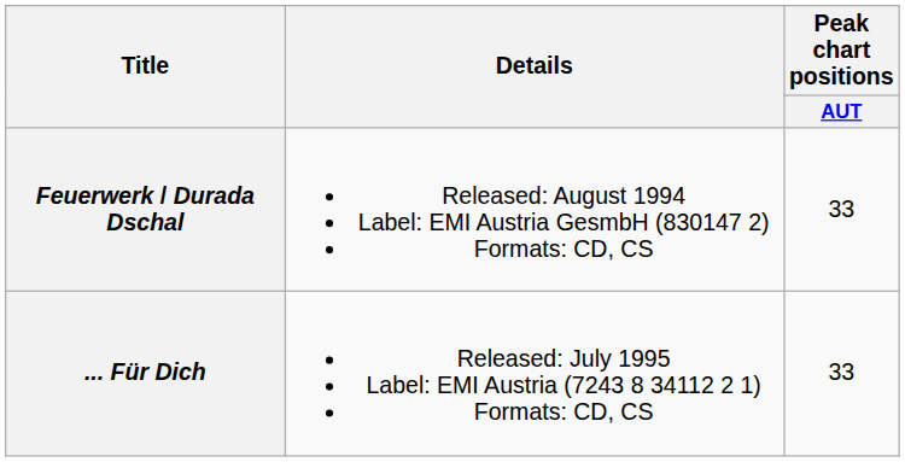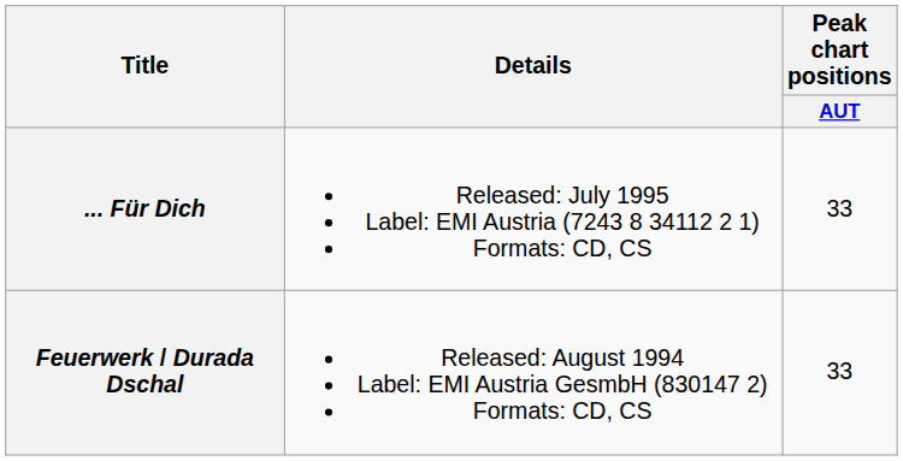 <table class="wikitable plainrowheaders" style="text-align:center;">
 <tr>
 <th scope="col" rowspan="2" style="width:12em;">Title</th>
 <th scope="col" rowspan="2" style="width:22em;">Details</th>
 <th scope="col" colspan="1">Peak chart positions</th>
 </tr>
 <tr>
 <th scope="col" style="width:3em;font-size:85%;"><a href='#'>AUT</a><br></th>
 </tr>
 <tr>
+<th scope="row"><em>... Für Dich</em></th>
+<td><br><ul><li>Released: July 1995</li><li>Label: EMI Austria (7243 8 34112 2 1)</li><li>Formats: CD, CS</li></ul></td>
+<td>33</td>
+</tr>
+<tr>
 <th scope="row"><em>Feuerwerk</em> / <em>Durada Dschal</em></th>
 <td><br><ul><li>Released: August 1994</li><li>Label: EMI Austria GesmbH (830147 2)</li><li>Formats: CD, CS</li></ul></td>
 <td>33</td>
 </tr>
-<tr>
-<th scope="row"><em>... Für Dich</em></th>
-<td><br><ul><li>Released: July 1995</li><li>Label: EMI Austria (7243 8 34112 2 1)</li><li>Formats: CD, CS</li></ul></td>
-<td>33</td>
-</tr>
 </table>
